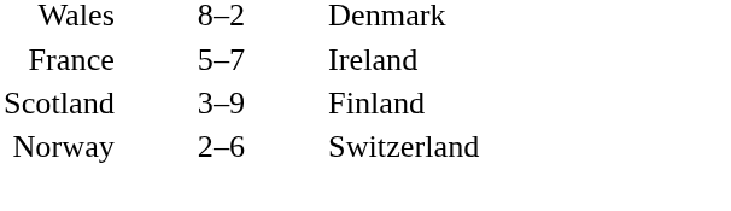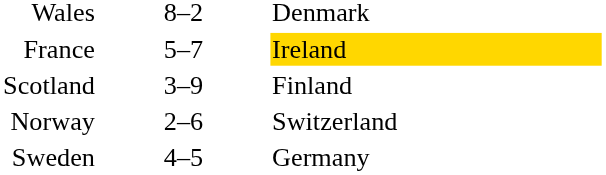 <table style="text-align:center">
 <tr>
 <th width=200></th>
 <th width=100></th>
 <th width=200></th>
 </tr>
 <tr>
 <td align=right>Wales </td>
 <td>8–2</td>
 <td align=left> Denmark</td>
 </tr>
 <tr>
 <td align=right>France </td>
 <td>5–7</td>
-<td align=left> Ireland</td>
+<td align=left style="background: gold;"> Ireland</td>
 </tr>
 <tr>
 <td align=right>Scotland </td>
 <td>3–9</td>
 <td align=left> Finland</td>
 </tr>
 <tr>
 <td align=right>Norway </td>
 <td>2–6</td>
 <td align=left> Switzerland</td>
 </tr>
+<tr>
+<td align=right>Sweden </td>
+<td>4–5</td>
+<td align=left> Germany</td>
+</tr>
 </table>
